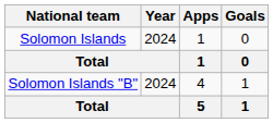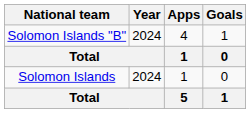 <table class="wikitable" style="text-align: center;">
 <tr>
 <th>National team</th>
 <th>Year</th>
 <th>Apps</th>
 <th>Goals</th>
+</tr>
+<tr>
+<td><a href='#'>Solomon Islands "B"</a></td>
+<td>2024</td>
+<td>4</td>
+<td>1</td>
+</tr>
+<tr>
+<th colspan="2">Total</th>
+<th>1</th>
+<th>0</th>
 </tr>
 <tr>
 <td><a href='#'>Solomon Islands</a></td>
 <td>2024</td>
 <td>1</td>
 <td>0</td>
 </tr>
 <tr>
 <th colspan="2">Total</th>
-<th>1</th>
-<th>0</th>
-</tr>
-<tr>
-<td><a href='#'>Solomon Islands "B"</a></td>
-<td>2024</td>
-<td>4</td>
-<td>1</td>
-</tr>
-<tr>
-<th colspan="2">Total</th>
 <th>5</th>
 <th>1</th>
 </tr>
 </table>
